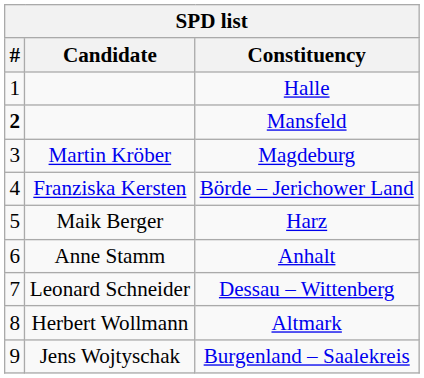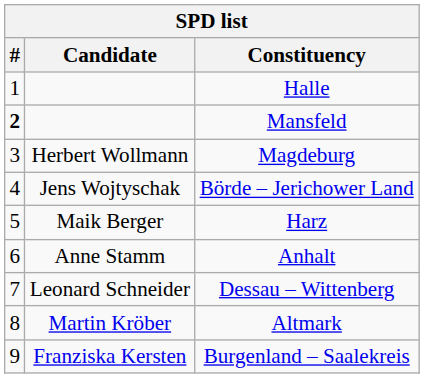 <table class="wikitable mw-collapsible mw-collapsed" style="text-align:center">
 <tr>
 <th colspan=3>SPD list</th>
 </tr>
 <tr>
 <th>#</th>
 <th>Candidate</th>
 <th>Constituency</th>
 </tr>
 <tr>
 <td>1</td>
 <td></td>
 <td><a href='#'>Halle</a></td>
 </tr>
 <tr>
 <td><strong>2</strong></td>
 <td></td>
 <td><a href='#'>Mansfeld</a></td>
 </tr>
 <tr>
 <td>3</td>
-<td><a href='#'>Martin Kröber</a></td>
+<td>Herbert Wollmann</td>
 <td><a href='#'>Magdeburg</a></td>
 </tr>
 <tr>
 <td>4</td>
-<td><a href='#'>Franziska Kersten</a></td>
+<td>Jens Wojtyschak</td>
 <td><a href='#'>Börde – Jerichower Land</a></td>
 </tr>
 <tr>
 <td>5</td>
 <td>Maik Berger</td>
 <td><a href='#'>Harz</a></td>
 </tr>
 <tr>
 <td>6</td>
 <td>Anne Stamm</td>
 <td><a href='#'>Anhalt</a></td>
 </tr>
 <tr>
 <td>7</td>
 <td>Leonard Schneider</td>
 <td><a href='#'>Dessau – Wittenberg</a></td>
 </tr>
 <tr>
 <td>8</td>
-<td>Herbert Wollmann</td>
+<td><a href='#'>Martin Kröber</a></td>
 <td><a href='#'>Altmark</a></td>
 </tr>
 <tr>
 <td>9</td>
-<td>Jens Wojtyschak</td>
+<td><a href='#'>Franziska Kersten</a></td>
 <td><a href='#'>Burgenland – Saalekreis</a></td>
 </tr>
 </table>
